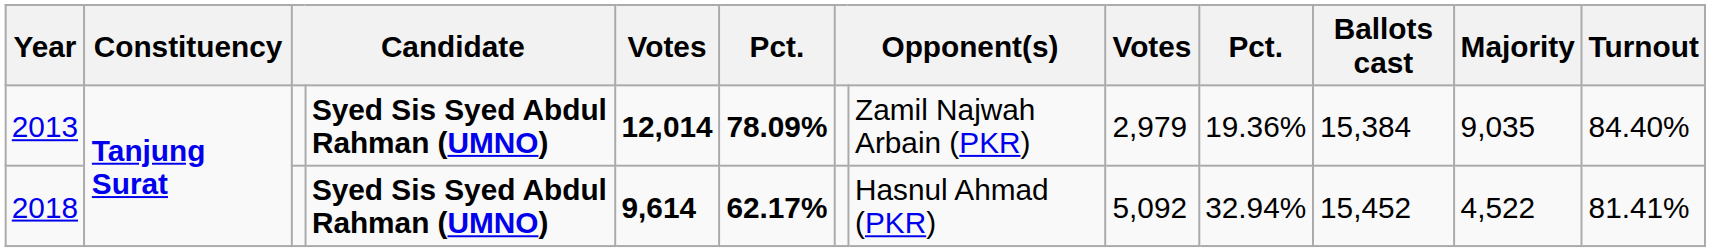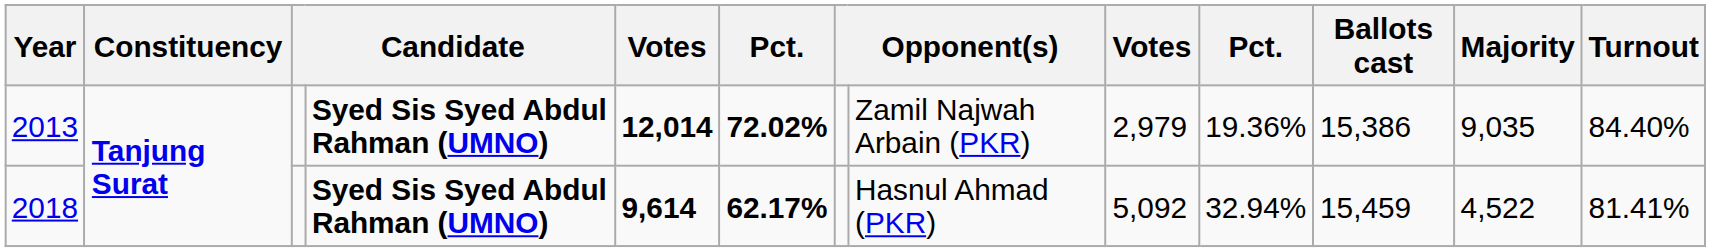 <table class="wikitable" style="margin:0.5em ; font-size:95%">
 <tr>
 <th>Year</th>
 <th>Constituency</th>
 <th colspan="2">Candidate</th>
 <th>Votes</th>
 <th>Pct.</th>
 <th colspan="2">Opponent(s)</th>
 <th>Votes</th>
 <th>Pct.</th>
 <th>Ballots cast</th>
 <th>Majority</th>
 <th>Turnout</th>
 </tr>
 <tr>
 <td><a href='#'>2013</a></td>
 <td rowspan="2"><a href='#'><strong>Tanjung Surat</strong></a></td>
 <td></td>
 <td><strong>Syed Sis Syed Abdul Rahman (<a href='#'>UMNO</a>)</strong></td>
 <td><strong>12,014</strong></td>
-<td><strong>78.09%</strong></td>
+<td><strong>72.02%</strong></td>
 <td></td>
 <td>Zamil Najwah Arbain (<a href='#'>PKR</a>)</td>
 <td>2,979</td>
 <td>19.36%</td>
-<td>15,384</td>
+<td>15,386</td>
 <td>9,035</td>
 <td>84.40%</td>
 </tr>
 <tr>
 <td><a href='#'>2018</a></td>
 <td></td>
 <td><strong>Syed Sis Syed Abdul Rahman (<a href='#'>UMNO</a>)</strong></td>
 <td><strong>9,614</strong></td>
 <td><strong>62.17%</strong></td>
 <td></td>
 <td>Hasnul Ahmad (<a href='#'>PKR</a>)</td>
 <td>5,092</td>
 <td>32.94%</td>
-<td>15,452</td>
+<td>15,459</td>
 <td>4,522</td>
 <td>81.41%</td>
 </tr>
 </table>
